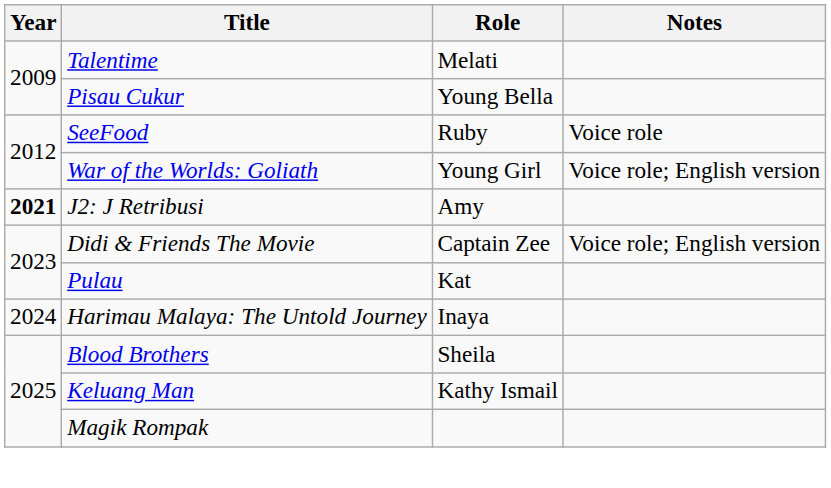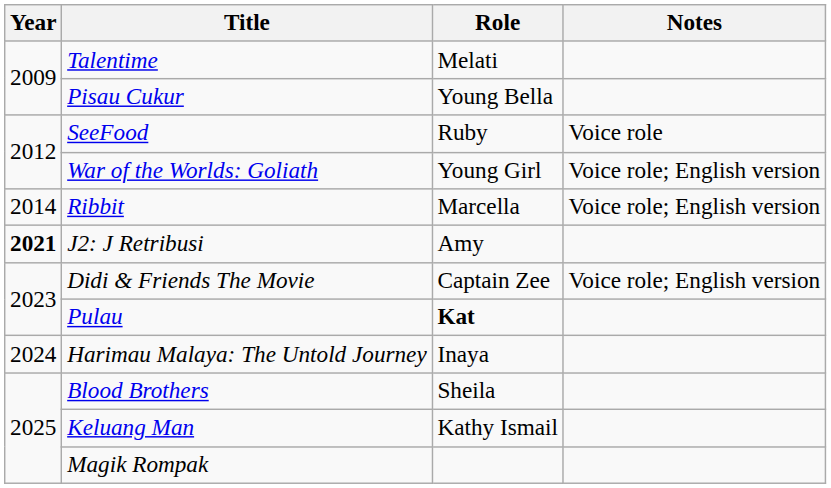 <table class="wikitable sortable plainrowheaders">
 <tr>
 <th>Year</th>
 <th>Title</th>
 <th>Role</th>
 <th>Notes</th>
 </tr>
 <tr>
 <td rowspan="2">2009</td>
 <td><em><a href='#'>Talentime</a></em></td>
 <td>Melati</td>
 <td></td>
 </tr>
 <tr>
 <td><em><a href='#'>Pisau Cukur</a></em></td>
 <td>Young Bella</td>
 <td></td>
 </tr>
 <tr>
 <td rowspan="2">2012</td>
 <td><em><a href='#'>SeeFood</a></em></td>
 <td>Ruby</td>
 <td>Voice role</td>
 </tr>
 <tr>
 <td><em><a href='#'>War of the Worlds: Goliath</a></em></td>
 <td>Young Girl</td>
 <td>Voice role; English version</td>
 </tr>
 <tr>
+<td>2014</td>
+<td><a href='#'><em>Ribbit</em></a></td>
+<td>Marcella</td>
+<td>Voice role; English version</td>
+</tr>
+<tr>
 <td><strong>2021</strong></td>
 <td><em>J2: J Retribusi</em></td>
 <td>Amy</td>
 <td></td>
 </tr>
 <tr>
 <td rowspan="2">2023</td>
 <td><em>Didi & Friends The Movie</em></td>
 <td>Captain Zee</td>
 <td>Voice role; English version</td>
 </tr>
 <tr>
 <td><em><a href='#'>Pulau</a></em></td>
-<td>Kat</td>
+<td><strong>Kat</strong></td>
 <td></td>
 </tr>
 <tr>
 <td>2024</td>
 <td><em>Harimau Malaya: The Untold Journey</em></td>
 <td>Inaya</td>
 <td></td>
 </tr>
 <tr>
 <td rowspan="3">2025</td>
 <td><em><a href='#'>Blood Brothers</a></em></td>
 <td>Sheila</td>
 <td></td>
 </tr>
 <tr>
 <td><em><a href='#'>Keluang Man</a></em></td>
 <td>Kathy Ismail</td>
 <td></td>
 </tr>
 <tr>
 <td><em>Magik Rompak</em></td>
 <td></td>
 <td></td>
 </tr>
 </table>
